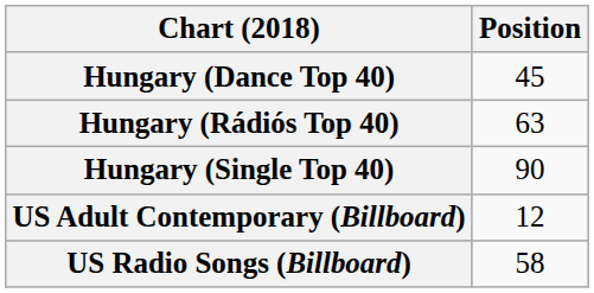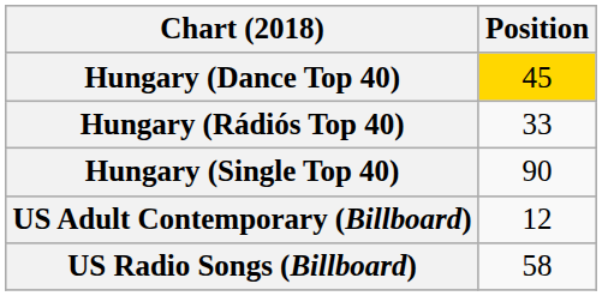 <table class="wikitable plainrowheaders sortable" style="text-align:center">
 <tr>
 <th scope="col">Chart (2018)</th>
 <th scope="col">Position</th>
 </tr>
 <tr>
 <th scope="row">Hungary (Dance Top 40)</th>
-<td>45</td>
+<td style="background: gold;">45</td>
 </tr>
 <tr>
 <th scope="row">Hungary (Rádiós Top 40)</th>
-<td>63</td>
+<td>33</td>
 </tr>
 <tr>
 <th scope="row">Hungary (Single Top 40)</th>
 <td>90</td>
 </tr>
 <tr>
 <th scope="row">US Adult Contemporary (<em>Billboard</em>)</th>
 <td>12</td>
 </tr>
 <tr>
 <th scope="row">US Radio Songs (<em>Billboard</em>)</th>
 <td>58</td>
 </tr>
 </table>
